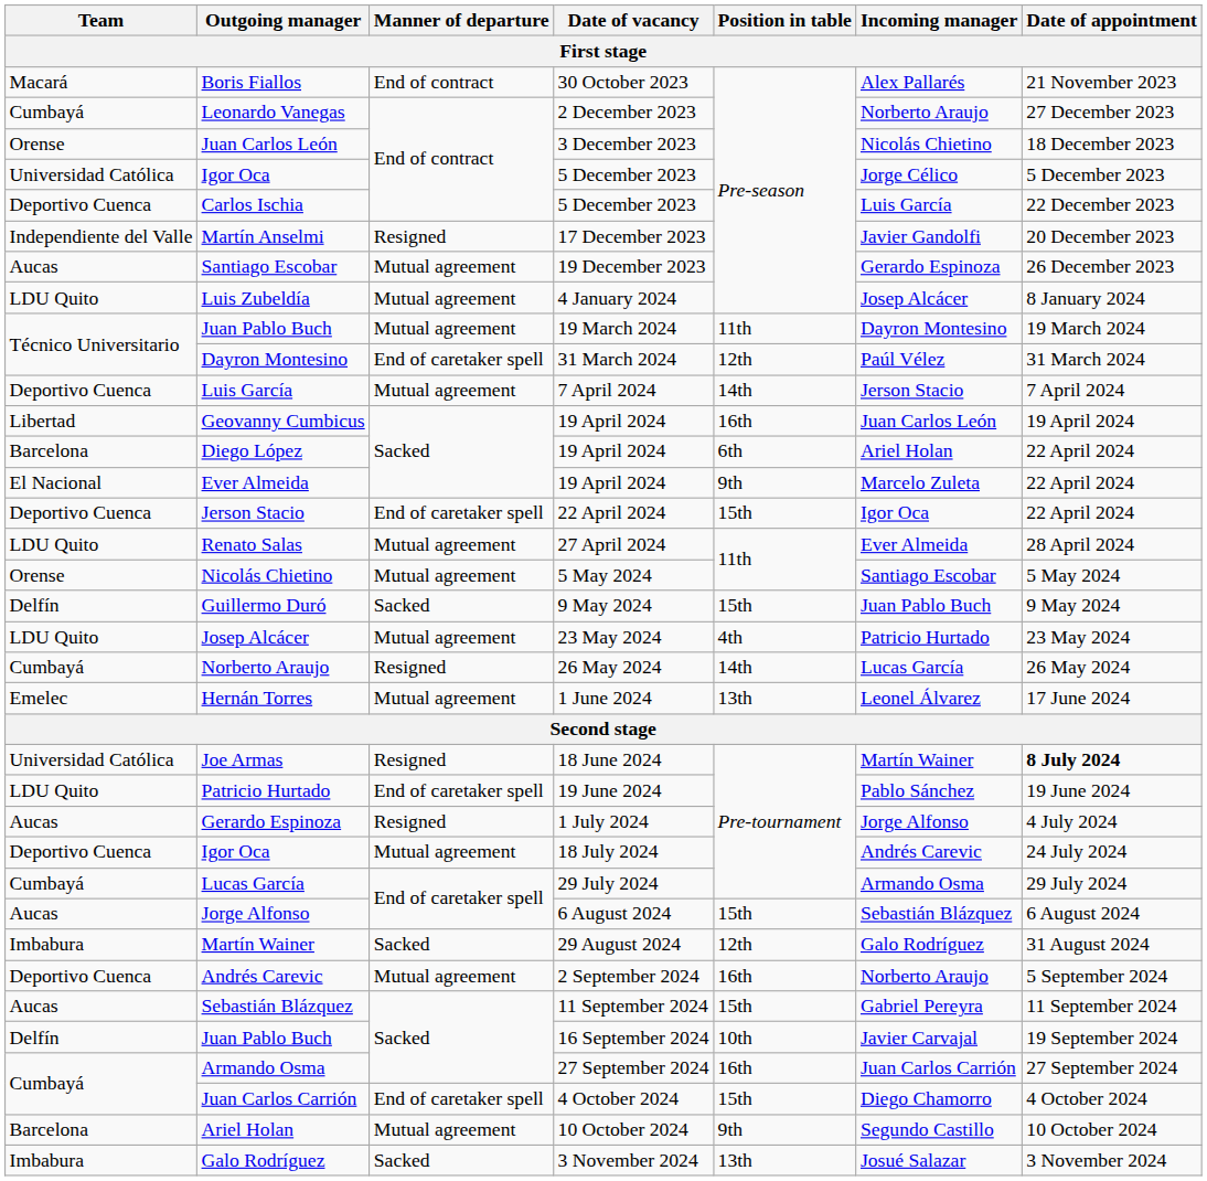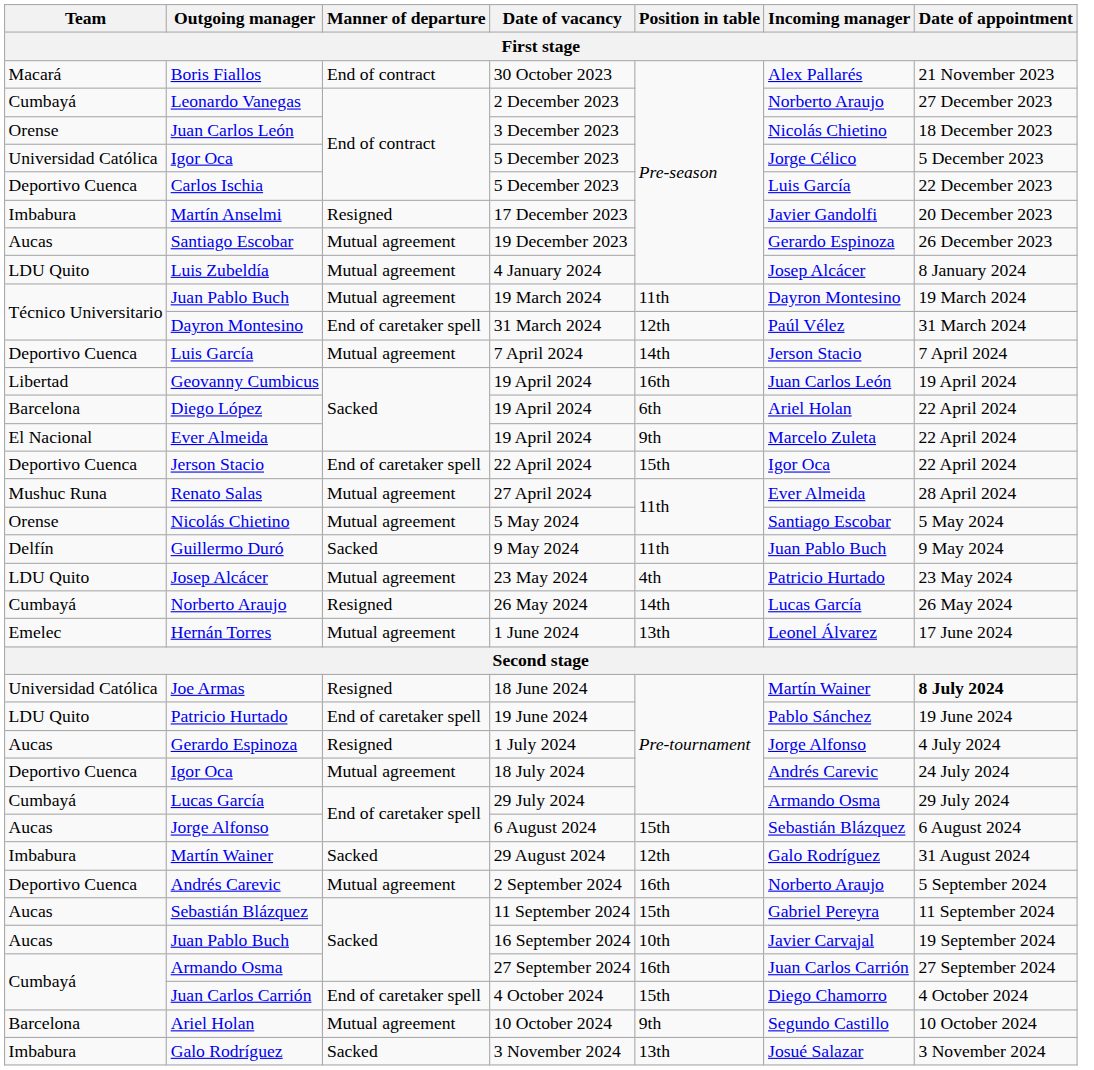 <table class="wikitable sortable">
 <tr>
 <th>Team</th>
 <th>Outgoing manager</th>
 <th>Manner of departure</th>
 <th>Date of vacancy</th>
 <th>Position in table</th>
 <th>Incoming manager</th>
 <th>Date of appointment</th>
 </tr>
 <tr>
 <th colspan=7>First stage</th>
 </tr>
 <tr>
 <td>Macará</td>
 <td> <a href='#'>Boris Fiallos</a></td>
 <td>End of contract</td>
 <td>30 October 2023</td>
 <td rowspan=8><em>Pre-season</em></td>
 <td> <a href='#'>Alex Pallarés</a></td>
 <td>21 November 2023</td>
 </tr>
 <tr>
 <td>Cumbayá</td>
 <td> <a href='#'>Leonardo Vanegas</a></td>
 <td rowspan=4>End of contract</td>
 <td>2 December 2023</td>
 <td> <a href='#'>Norberto Araujo</a></td>
 <td>27 December 2023</td>
 </tr>
 <tr>
 <td>Orense</td>
 <td> <a href='#'>Juan Carlos León</a></td>
 <td>3 December 2023</td>
 <td> <a href='#'>Nicolás Chietino</a></td>
 <td>18 December 2023</td>
 </tr>
 <tr>
 <td>Universidad Católica</td>
 <td> <a href='#'>Igor Oca</a></td>
 <td>5 December 2023</td>
 <td> <a href='#'>Jorge Célico</a></td>
 <td>5 December 2023</td>
 </tr>
 <tr>
 <td>Deportivo Cuenca</td>
 <td> <a href='#'>Carlos Ischia</a></td>
 <td>5 December 2023</td>
 <td> <a href='#'>Luis García</a></td>
 <td>22 December 2023</td>
 </tr>
 <tr>
-<td>Independiente del Valle</td>
+<td>Imbabura</td>
 <td> <a href='#'>Martín Anselmi</a></td>
 <td>Resigned</td>
 <td>17 December 2023</td>
 <td> <a href='#'>Javier Gandolfi</a></td>
 <td>20 December 2023</td>
 </tr>
 <tr>
 <td>Aucas</td>
 <td> <a href='#'>Santiago Escobar</a></td>
 <td>Mutual agreement</td>
 <td>19 December 2023</td>
 <td> <a href='#'>Gerardo Espinoza</a></td>
 <td>26 December 2023</td>
 </tr>
 <tr>
 <td>LDU Quito</td>
 <td> <a href='#'>Luis Zubeldía</a></td>
 <td>Mutual agreement</td>
 <td>4 January 2024</td>
 <td> <a href='#'>Josep Alcácer</a></td>
 <td>8 January 2024</td>
 </tr>
 <tr>
 <td rowspan=2>Técnico Universitario</td>
 <td> <a href='#'>Juan Pablo Buch</a></td>
 <td>Mutual agreement</td>
 <td>19 March 2024</td>
 <td>11th</td>
 <td> <a href='#'>Dayron Montesino</a></td>
 <td>19 March 2024</td>
 </tr>
 <tr>
 <td> <a href='#'>Dayron Montesino</a></td>
 <td>End of caretaker spell</td>
 <td>31 March 2024</td>
 <td>12th</td>
 <td> <a href='#'>Paúl Vélez</a></td>
 <td>31 March 2024</td>
 </tr>
 <tr>
 <td>Deportivo Cuenca</td>
 <td> <a href='#'>Luis García</a></td>
 <td>Mutual agreement</td>
 <td>7 April 2024</td>
 <td>14th</td>
 <td> <a href='#'>Jerson Stacio</a></td>
 <td>7 April 2024</td>
 </tr>
 <tr>
 <td>Libertad</td>
 <td> <a href='#'>Geovanny Cumbicus</a></td>
 <td rowspan=3>Sacked</td>
 <td>19 April 2024</td>
 <td>16th</td>
 <td> <a href='#'>Juan Carlos León</a></td>
 <td>19 April 2024</td>
 </tr>
 <tr>
 <td>Barcelona</td>
 <td> <a href='#'>Diego López</a></td>
 <td>19 April 2024</td>
 <td>6th</td>
 <td> <a href='#'>Ariel Holan</a></td>
 <td>22 April 2024</td>
 </tr>
 <tr>
 <td>El Nacional</td>
 <td> <a href='#'>Ever Almeida</a></td>
 <td>19 April 2024</td>
 <td>9th</td>
 <td> <a href='#'>Marcelo Zuleta</a></td>
 <td>22 April 2024</td>
 </tr>
 <tr>
 <td>Deportivo Cuenca</td>
 <td> <a href='#'>Jerson Stacio</a></td>
 <td>End of caretaker spell</td>
 <td>22 April 2024</td>
 <td>15th</td>
 <td> <a href='#'>Igor Oca</a></td>
 <td>22 April 2024</td>
 </tr>
 <tr>
-<td>LDU Quito</td>
+<td>Mushuc Runa</td>
 <td> <a href='#'>Renato Salas</a></td>
 <td>Mutual agreement</td>
 <td>27 April 2024</td>
 <td rowspan=2>11th</td>
 <td> <a href='#'>Ever Almeida</a></td>
 <td>28 April 2024</td>
 </tr>
 <tr>
 <td>Orense</td>
 <td> <a href='#'>Nicolás Chietino</a></td>
 <td>Mutual agreement</td>
 <td>5 May 2024</td>
 <td> <a href='#'>Santiago Escobar</a></td>
 <td>5 May 2024</td>
 </tr>
 <tr>
 <td>Delfín</td>
 <td> <a href='#'>Guillermo Duró</a></td>
 <td>Sacked</td>
 <td>9 May 2024</td>
-<td>15th</td>
+<td>11th</td>
 <td> <a href='#'>Juan Pablo Buch</a></td>
 <td>9 May 2024</td>
 </tr>
 <tr>
 <td>LDU Quito</td>
 <td> <a href='#'>Josep Alcácer</a></td>
 <td>Mutual agreement</td>
 <td>23 May 2024</td>
 <td>4th</td>
 <td> <a href='#'>Patricio Hurtado</a></td>
 <td>23 May 2024</td>
 </tr>
 <tr>
 <td>Cumbayá</td>
 <td> <a href='#'>Norberto Araujo</a></td>
 <td>Resigned</td>
 <td>26 May 2024</td>
 <td>14th</td>
 <td> <a href='#'>Lucas García</a></td>
 <td>26 May 2024</td>
 </tr>
 <tr>
 <td>Emelec</td>
 <td> <a href='#'>Hernán Torres</a></td>
 <td>Mutual agreement</td>
 <td>1 June 2024</td>
 <td>13th</td>
 <td> <a href='#'>Leonel Álvarez</a></td>
 <td>17 June 2024</td>
 </tr>
 <tr>
 <th colspan=7>Second stage</th>
 </tr>
 <tr>
 <td>Universidad Católica</td>
 <td> <a href='#'>Joe Armas</a></td>
 <td>Resigned</td>
 <td>18 June 2024</td>
 <td rowspan=5><em>Pre-tournament</em></td>
 <td> <a href='#'>Martín Wainer</a></td>
 <td><strong>8 July 2024</strong></td>
 </tr>
 <tr>
 <td>LDU Quito</td>
 <td> <a href='#'>Patricio Hurtado</a></td>
 <td>End of caretaker spell</td>
 <td>19 June 2024</td>
 <td> <a href='#'>Pablo Sánchez</a></td>
 <td>19 June 2024</td>
 </tr>
 <tr>
 <td>Aucas</td>
 <td> <a href='#'>Gerardo Espinoza</a></td>
 <td>Resigned</td>
 <td>1 July 2024</td>
 <td> <a href='#'>Jorge Alfonso</a></td>
 <td>4 July 2024</td>
 </tr>
 <tr>
 <td>Deportivo Cuenca</td>
 <td> <a href='#'>Igor Oca</a></td>
 <td>Mutual agreement</td>
 <td>18 July 2024</td>
 <td> <a href='#'>Andrés Carevic</a></td>
 <td>24 July 2024</td>
 </tr>
 <tr>
 <td>Cumbayá</td>
 <td> <a href='#'>Lucas García</a></td>
 <td rowspan=2>End of caretaker spell</td>
 <td>29 July 2024</td>
 <td> <a href='#'>Armando Osma</a></td>
 <td>29 July 2024</td>
 </tr>
 <tr>
 <td>Aucas</td>
 <td> <a href='#'>Jorge Alfonso</a></td>
 <td>6 August 2024</td>
 <td>15th</td>
 <td> <a href='#'>Sebastián Blázquez</a></td>
 <td>6 August 2024</td>
 </tr>
 <tr>
 <td>Imbabura</td>
 <td> <a href='#'>Martín Wainer</a></td>
 <td>Sacked</td>
 <td>29 August 2024</td>
 <td>12th</td>
 <td> <a href='#'>Galo Rodríguez</a></td>
 <td>31 August 2024</td>
 </tr>
 <tr>
 <td>Deportivo Cuenca</td>
 <td> <a href='#'>Andrés Carevic</a></td>
 <td>Mutual agreement</td>
 <td>2 September 2024</td>
 <td>16th</td>
 <td> <a href='#'>Norberto Araujo</a></td>
 <td>5 September 2024</td>
 </tr>
 <tr>
 <td>Aucas</td>
 <td> <a href='#'>Sebastián Blázquez</a></td>
 <td rowspan=3>Sacked</td>
 <td>11 September 2024</td>
 <td>15th</td>
 <td> <a href='#'>Gabriel Pereyra</a></td>
 <td>11 September 2024</td>
 </tr>
 <tr>
-<td>Delfín</td>
+<td>Aucas</td>
 <td> <a href='#'>Juan Pablo Buch</a></td>
 <td>16 September 2024</td>
 <td>10th</td>
 <td> <a href='#'>Javier Carvajal</a></td>
 <td>19 September 2024</td>
 </tr>
 <tr>
 <td rowspan="2">Cumbayá</td>
 <td> <a href='#'>Armando Osma</a></td>
 <td>27 September 2024</td>
 <td>16th</td>
 <td> <a href='#'>Juan Carlos Carrión</a></td>
 <td>27 September 2024</td>
 </tr>
 <tr>
 <td> <a href='#'>Juan Carlos Carrión</a></td>
 <td>End of caretaker spell</td>
 <td>4 October 2024</td>
 <td>15th</td>
 <td> <a href='#'>Diego Chamorro</a></td>
 <td>4 October 2024</td>
 </tr>
 <tr>
 <td>Barcelona</td>
 <td> <a href='#'>Ariel Holan</a></td>
 <td>Mutual agreement</td>
 <td>10 October 2024</td>
 <td>9th</td>
 <td> <a href='#'>Segundo Castillo</a></td>
 <td>10 October 2024</td>
 </tr>
 <tr>
 <td>Imbabura</td>
 <td> <a href='#'>Galo Rodríguez</a></td>
 <td>Sacked</td>
 <td>3 November 2024</td>
 <td>13th</td>
 <td> <a href='#'>Josué Salazar</a></td>
 <td>3 November 2024</td>
 </tr>
 </table>
